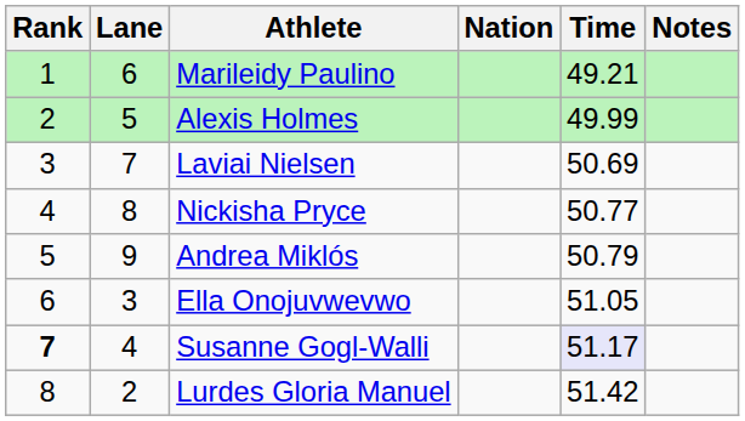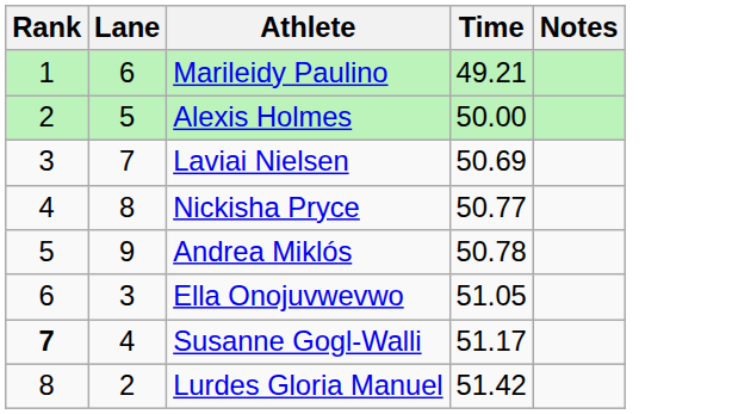 <table class="wikitable sortable" style="text-align:center;">
 <tr>
 <th>Rank</th>
 <th>Lane</th>
 <th>Athlete</th>
-<th>Nation</th>
 <th>Time</th>
 <th>Notes</th>
 </tr>
 <tr bgcolor=bbf3bb>
 <td>1</td>
 <td>6</td>
 <td align=left><a href='#'>Marileidy Paulino</a></td>
-<td align=left></td>
 <td>49.21</td>
 <td></td>
 </tr>
 <tr bgcolor=bbf3bb>
 <td>2</td>
 <td>5</td>
 <td align=left><a href='#'>Alexis Holmes</a></td>
-<td align=left></td>
-<td>49.99</td>
+<td>50.00</td>
 <td></td>
 </tr>
 <tr>
 <td>3</td>
 <td>7</td>
 <td align=left><a href='#'>Laviai Nielsen</a></td>
-<td align=left></td>
 <td>50.69</td>
 <td></td>
 </tr>
 <tr>
 <td>4</td>
 <td>8</td>
 <td align=left><a href='#'>Nickisha Pryce</a></td>
-<td align=left></td>
 <td>50.77</td>
 <td></td>
 </tr>
 <tr>
 <td>5</td>
 <td>9</td>
 <td align=left><a href='#'>Andrea Miklós</a></td>
-<td align=left></td>
-<td>50.79</td>
+<td>50.78</td>
 <td></td>
 </tr>
 <tr>
 <td>6</td>
 <td>3</td>
 <td align=left><a href='#'>Ella Onojuvwevwo</a></td>
-<td align=left></td>
 <td>51.05</td>
 <td></td>
 </tr>
 <tr>
 <td><strong>7</strong></td>
 <td>4</td>
 <td align=left><a href='#'>Susanne Gogl-Walli</a></td>
-<td align=left></td>
-<td style="background: lavender;">51.17</td>
+<td>51.17</td>
 <td></td>
 </tr>
 <tr>
 <td>8</td>
 <td>2</td>
 <td align=left><a href='#'>Lurdes Gloria Manuel</a></td>
-<td align=left></td>
 <td>51.42</td>
 <td></td>
 </tr>
 </table>
